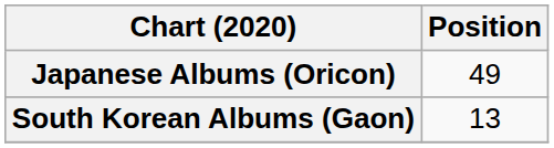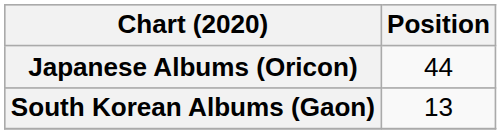 <table class="wikitable plainrowheaders" style="text-align:center">
 <tr>
 <th scope="col">Chart (2020)</th>
 <th scope="col">Position</th>
 </tr>
 <tr>
 <th scope="row">Japanese Albums (Oricon)</th>
-<td>49</td>
+<td>44</td>
 </tr>
 <tr>
 <th scope="row">South Korean Albums (Gaon)</th>
 <td>13</td>
 </tr>
 <tr>
 </tr>
 </table>
